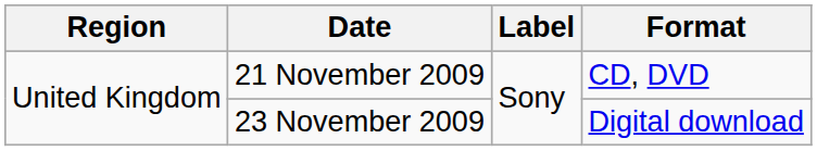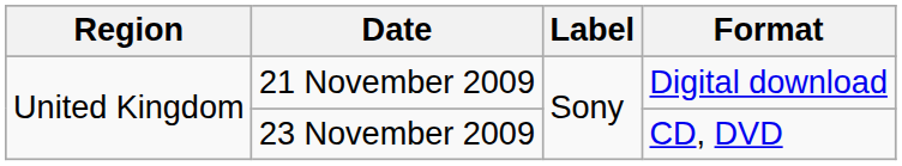 <table class="wikitable">
 <tr>
 <th>Region</th>
 <th>Date</th>
 <th>Label</th>
 <th>Format</th>
 </tr>
 <tr>
 <td rowspan="2">United Kingdom</td>
 <td>21 November 2009</td>
 <td rowspan="2">Sony</td>
-<td><a href='#'>CD</a>, <a href='#'>DVD</a></td>
+<td><a href='#'>Digital download</a></td>
 </tr>
 <tr>
 <td>23 November 2009</td>
-<td><a href='#'>Digital download</a></td>
+<td><a href='#'>CD</a>, <a href='#'>DVD</a></td>
 </tr>
 </table>
